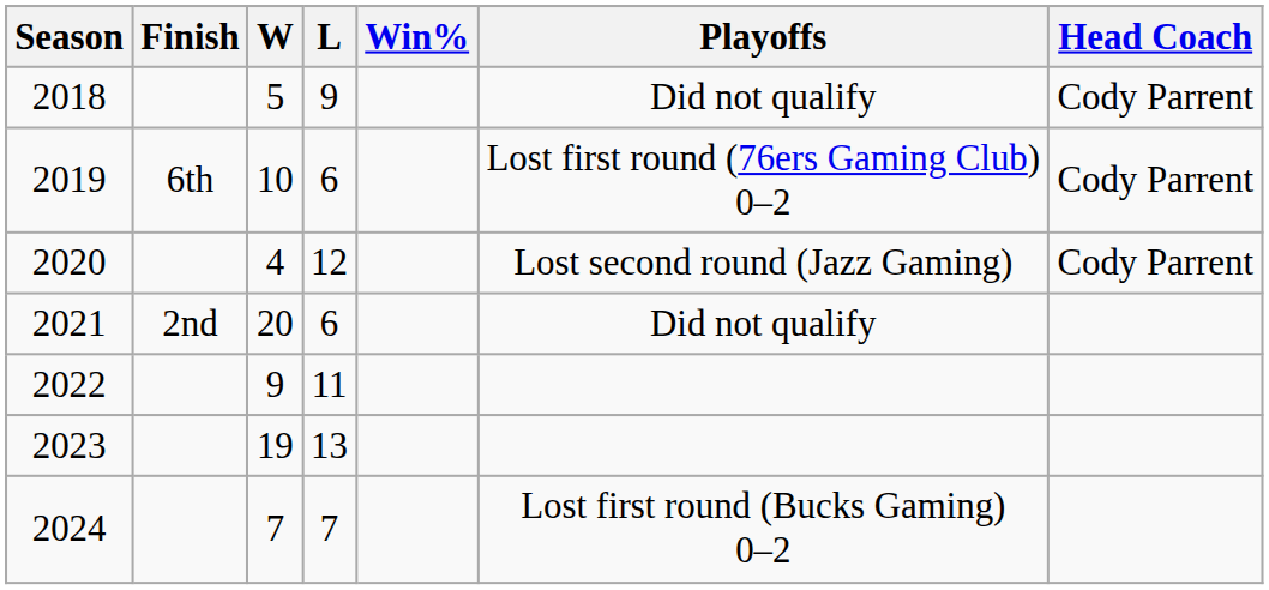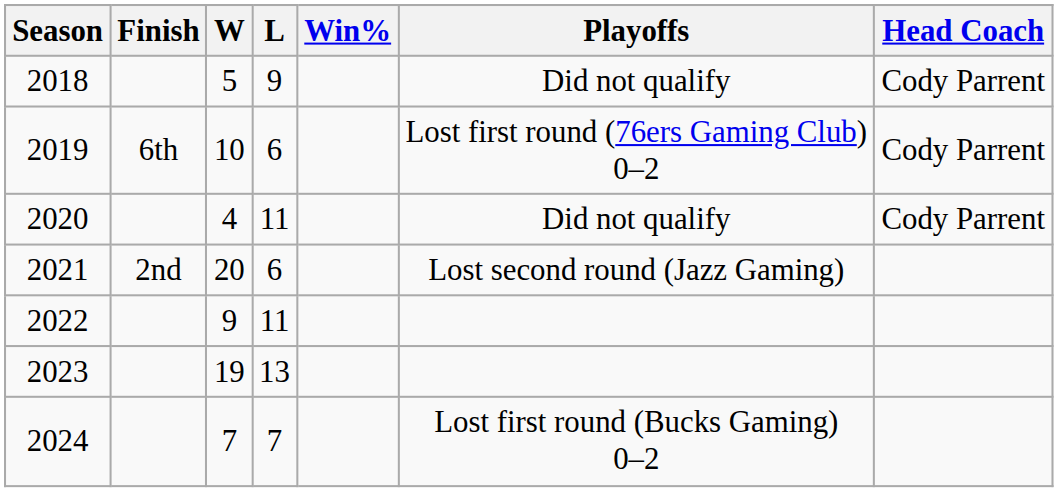 <table class="wikitable plainrowheaders" style="text-align:center; font-size:95%" summary="Season (sortable), Conference, Finish (sortable), Division, Finish (sortable), Wins (sortable), Losses (sortable), Win% (sortable), GB (sortable), Playoffs, Awards and Head coach">
 <tr>
 <th scope="col">Season</th>
 <th scope="col">Finish</th>
 <th scope="col">W</th>
 <th scope="col">L</th>
 <th scope="col"><a href='#'>Win%</a></th>
 <th scope="col">Playoffs</th>
 <th scope="col"><a href='#'>Head Coach</a></th>
 </tr>
 <tr>
 <td>2018</td>
 <td align="center"></td>
 <td align="center">5</td>
 <td align="center">9</td>
 <td align="center"></td>
 <td align="center">Did not qualify</td>
 <td>Cody Parrent</td>
 </tr>
 <tr>
 <td>2019</td>
 <td align="center">6th</td>
 <td align="center">10</td>
 <td align="center">6</td>
 <td align="center"></td>
 <td align="center">Lost first round (<a href='#'>76ers Gaming Club</a>)<br>0–2</td>
 <td>Cody Parrent</td>
 </tr>
 <tr>
 <td>2020</td>
 <td align="center"></td>
 <td align="center">4</td>
-<td align="center">12</td>
+<td align="center">11</td>
 <td align="center"></td>
-<td align="center">Lost second round (Jazz Gaming)</td>
+<td align="center">Did not qualify</td>
 <td>Cody Parrent</td>
 </tr>
 <tr>
 <td>2021</td>
 <td align="center">2nd</td>
 <td align="center">20</td>
 <td align="center">6</td>
 <td align="center"></td>
-<td align="center">Did not qualify</td>
+<td align="center">Lost second round (Jazz Gaming)</td>
 <td></td>
 </tr>
 <tr>
 <td>2022</td>
 <td align="center"></td>
 <td align="center">9</td>
 <td align="center">11</td>
 <td align="center"></td>
 <td align="center"></td>
 <td></td>
 </tr>
 <tr>
 <td>2023</td>
 <td align="center"></td>
 <td align="center">19</td>
 <td align="center">13</td>
 <td align="center"></td>
 <td align="center"></td>
 <td></td>
 </tr>
 <tr>
 <td>2024</td>
 <td align="center"></td>
 <td align="center">7</td>
 <td align="center">7</td>
 <td align="center"></td>
 <td align="center">Lost first round (Bucks Gaming)<br>0–2</td>
 <td></td>
 </tr>
 </table>
